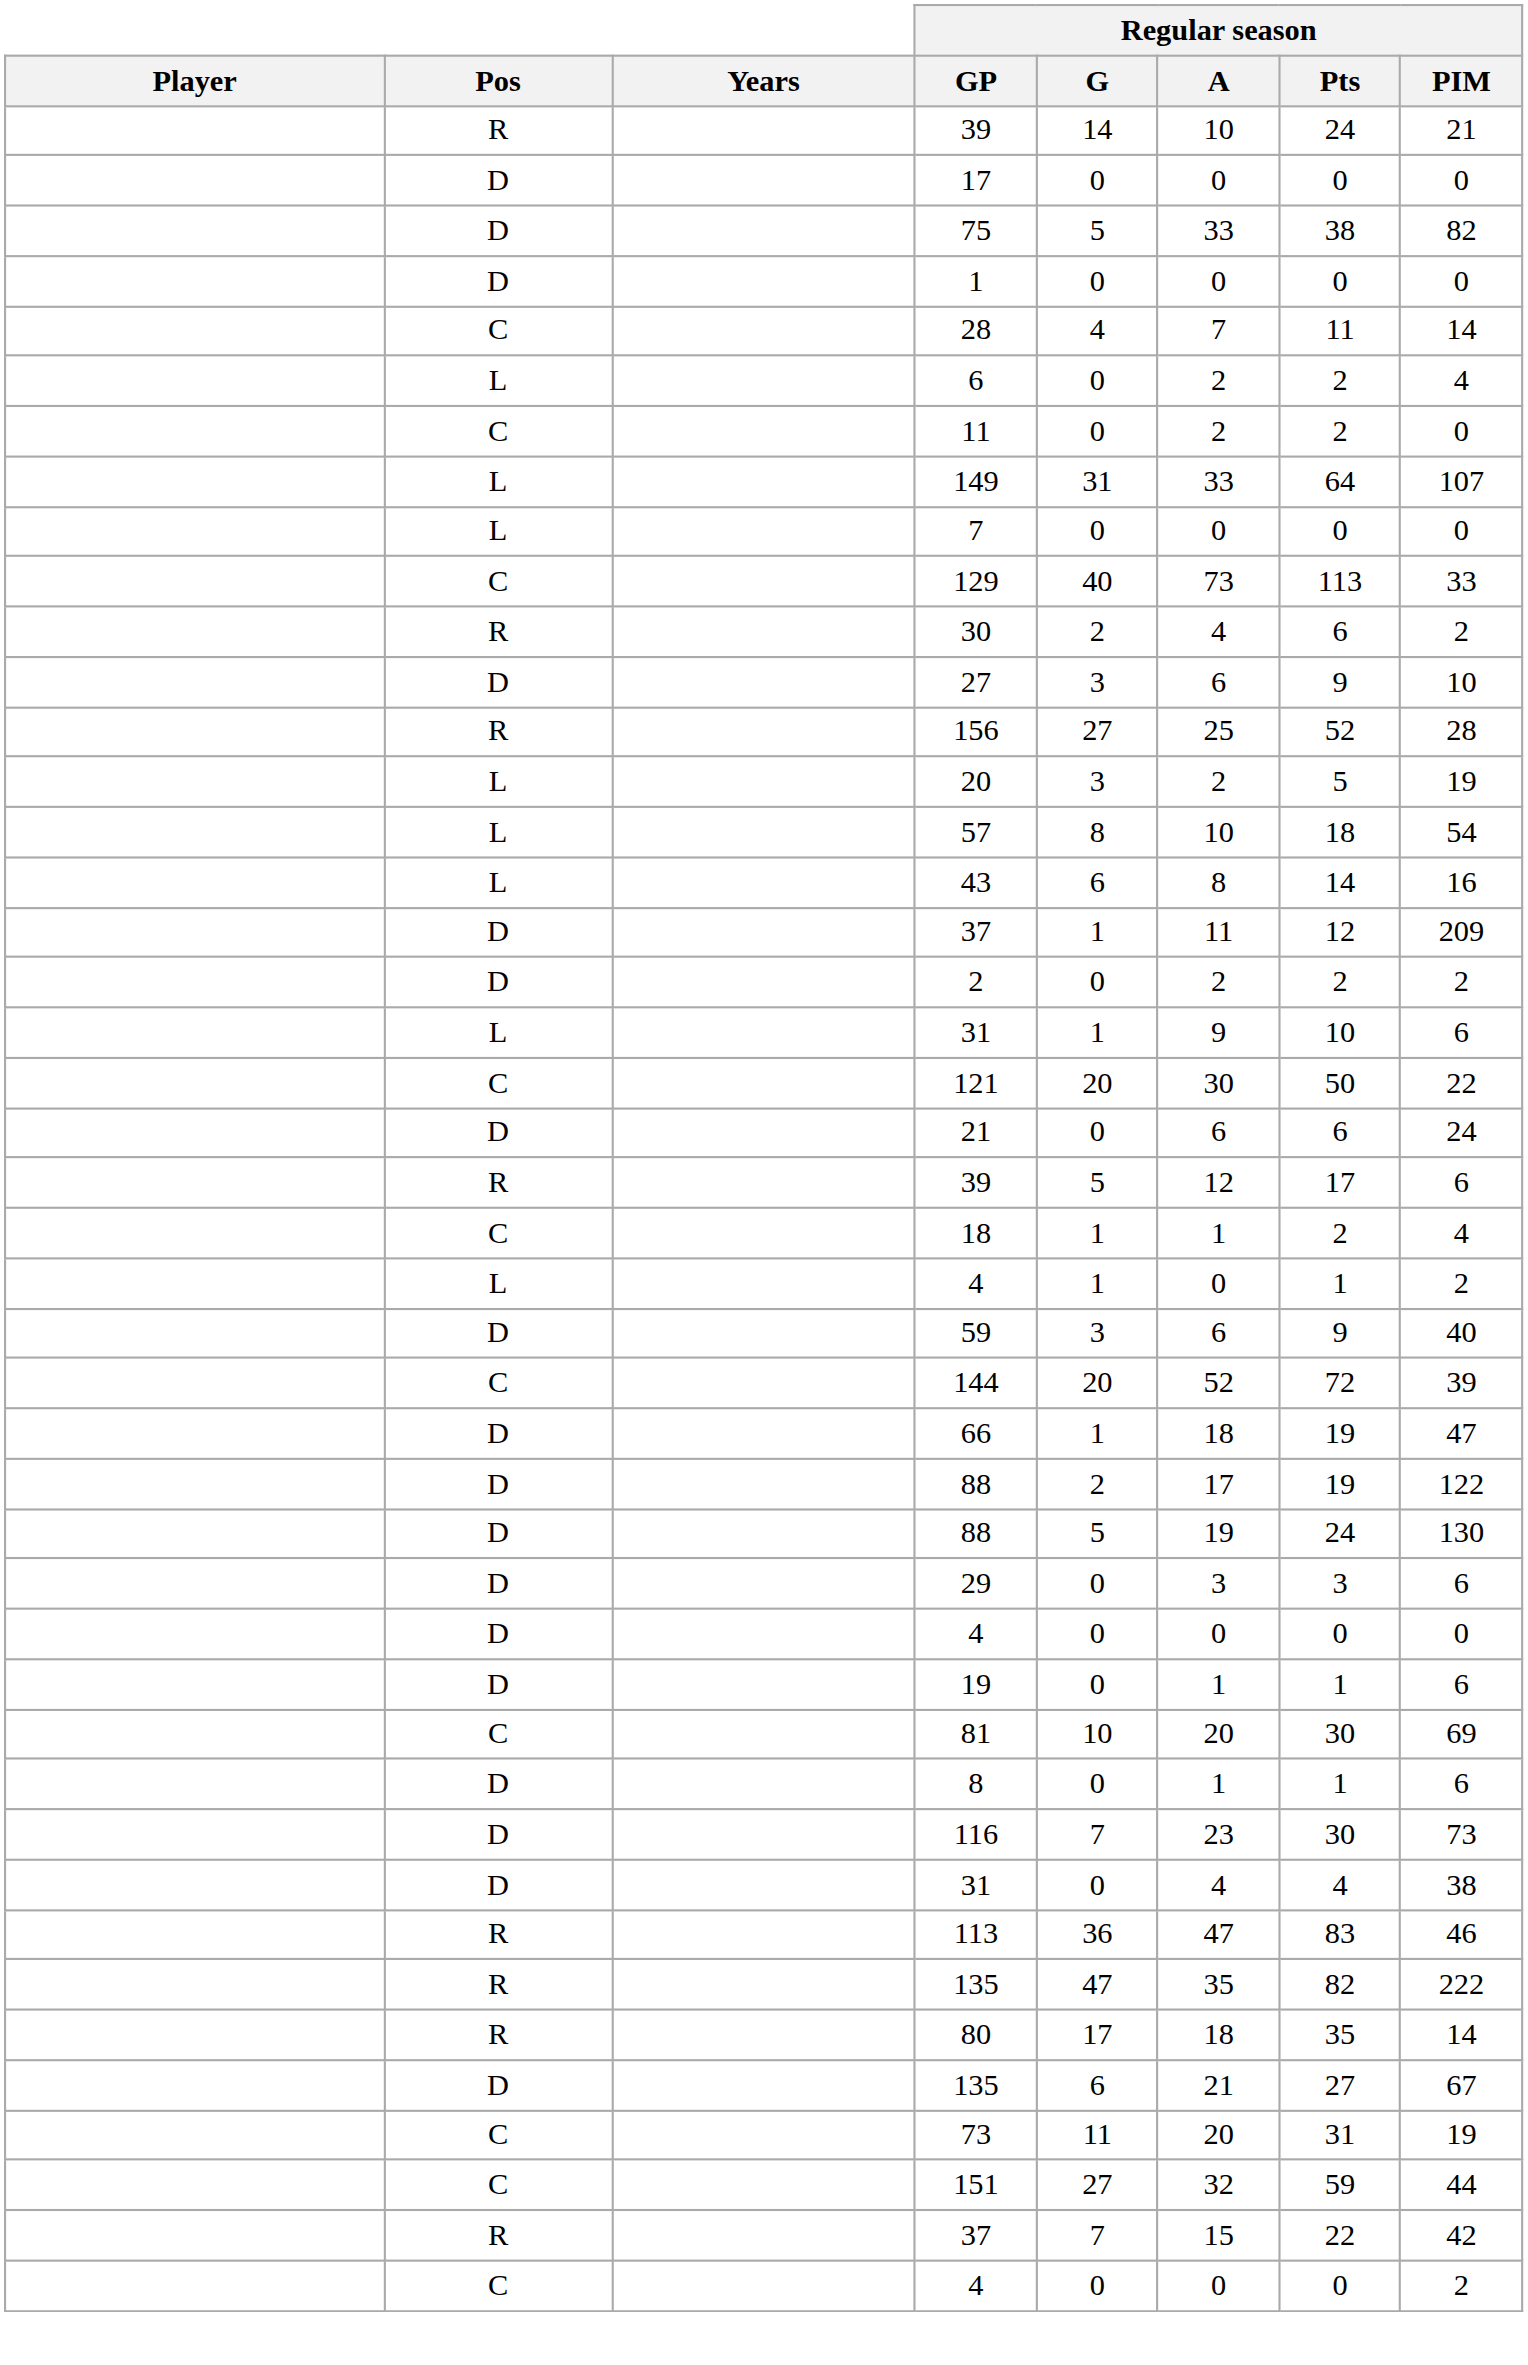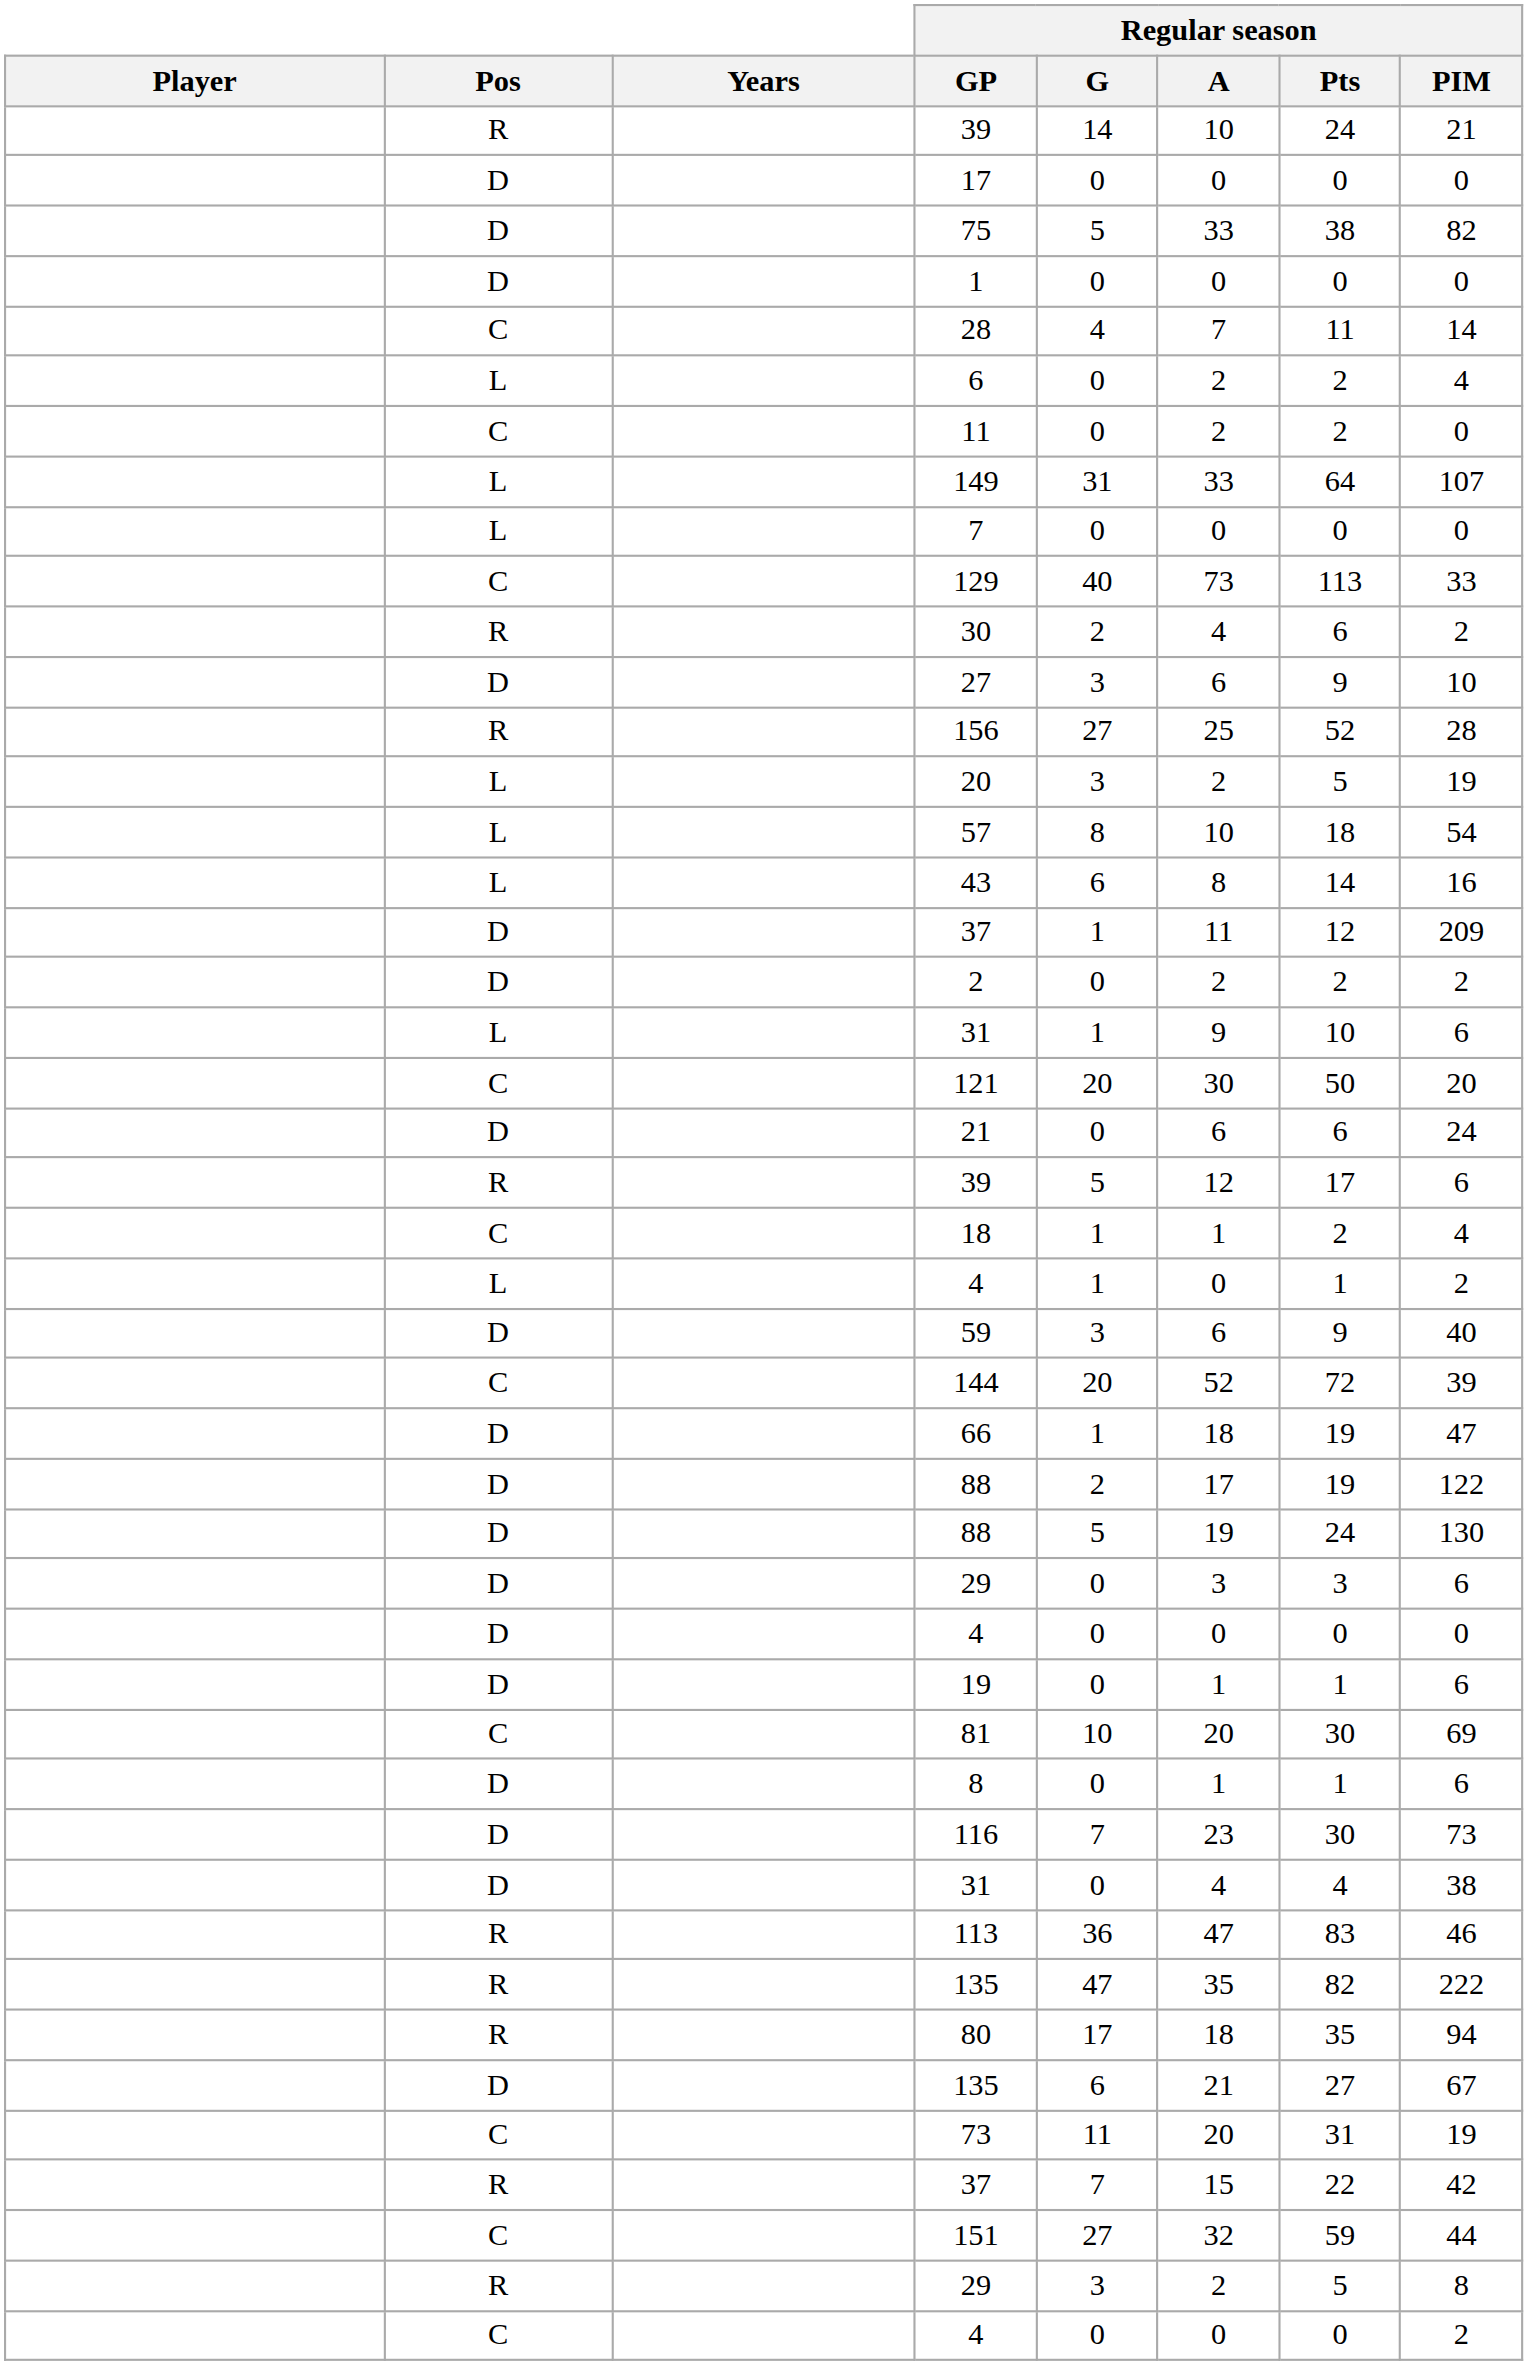 <table class="wikitable sortable" style="text-align:center; border:0; background:white; width:50em; font-size:90%;">
 <tr>
 <th colspan=3 style="border:0; background:white;"></th>
 <th colspan=5>Regular season</th>
 </tr>
 <tr>
 <th style="width:25%;">Player</th>
 <th style="width:15%;">Pos</th>
 <th style="width:20%;">Years</th>
 <th data-sort-type="number" style="width:8%;">GP</th>
 <th data-sort-type="number" style="width:8%;">G</th>
 <th data-sort-type="number" style="width:8%;">A</th>
 <th data-sort-type="number" style="width:8%;">Pts</th>
 <th data-sort-type="number" style="width:8%;">PIM</th>
 </tr>
 <tr>
 <td></td>
 <td>R</td>
 <td></td>
 <td>39</td>
 <td>14</td>
 <td>10</td>
 <td>24</td>
 <td>21</td>
 </tr>
 <tr>
 <td></td>
 <td>D</td>
 <td></td>
 <td>17</td>
 <td>0</td>
 <td>0</td>
 <td>0</td>
 <td>0</td>
 </tr>
 <tr>
 <td></td>
 <td>D</td>
 <td></td>
 <td>75</td>
 <td>5</td>
 <td>33</td>
 <td>38</td>
 <td>82</td>
 </tr>
 <tr>
 <td></td>
 <td>D</td>
 <td></td>
 <td>1</td>
 <td>0</td>
 <td>0</td>
 <td>0</td>
 <td>0</td>
 </tr>
 <tr>
 <td></td>
 <td>C</td>
 <td></td>
 <td>28</td>
 <td>4</td>
 <td>7</td>
 <td>11</td>
 <td>14</td>
 </tr>
 <tr>
 <td></td>
 <td>L</td>
 <td></td>
 <td>6</td>
 <td>0</td>
 <td>2</td>
 <td>2</td>
 <td>4</td>
 </tr>
 <tr>
 <td></td>
 <td>C</td>
 <td></td>
 <td>11</td>
 <td>0</td>
 <td>2</td>
 <td>2</td>
 <td>0</td>
 </tr>
 <tr>
 <td></td>
 <td>L</td>
 <td></td>
 <td>149</td>
 <td>31</td>
 <td>33</td>
 <td>64</td>
 <td>107</td>
 </tr>
 <tr>
 <td></td>
 <td>L</td>
 <td></td>
 <td>7</td>
 <td>0</td>
 <td>0</td>
 <td>0</td>
 <td>0</td>
 </tr>
 <tr>
 <td></td>
 <td>C</td>
 <td></td>
 <td>129</td>
 <td>40</td>
 <td>73</td>
 <td>113</td>
 <td>33</td>
 </tr>
 <tr>
 <td></td>
 <td>R</td>
 <td></td>
 <td>30</td>
 <td>2</td>
 <td>4</td>
 <td>6</td>
 <td>2</td>
 </tr>
 <tr>
 <td></td>
 <td>D</td>
 <td></td>
 <td>27</td>
 <td>3</td>
 <td>6</td>
 <td>9</td>
 <td>10</td>
 </tr>
 <tr>
 <td></td>
 <td>R</td>
 <td></td>
 <td>156</td>
 <td>27</td>
 <td>25</td>
 <td>52</td>
 <td>28</td>
 </tr>
 <tr>
 <td></td>
 <td>L</td>
 <td></td>
 <td>20</td>
 <td>3</td>
 <td>2</td>
 <td>5</td>
 <td>19</td>
 </tr>
 <tr>
 <td></td>
 <td>L</td>
 <td></td>
 <td>57</td>
 <td>8</td>
 <td>10</td>
 <td>18</td>
 <td>54</td>
 </tr>
 <tr>
 <td></td>
 <td>L</td>
 <td></td>
 <td>43</td>
 <td>6</td>
 <td>8</td>
 <td>14</td>
 <td>16</td>
 </tr>
 <tr>
 <td></td>
 <td>D</td>
 <td></td>
 <td>37</td>
 <td>1</td>
 <td>11</td>
 <td>12</td>
 <td>209</td>
 </tr>
 <tr>
 <td></td>
 <td>D</td>
 <td></td>
 <td>2</td>
 <td>0</td>
 <td>2</td>
 <td>2</td>
 <td>2</td>
 </tr>
 <tr>
 <td></td>
 <td>L</td>
 <td></td>
 <td>31</td>
 <td>1</td>
 <td>9</td>
 <td>10</td>
 <td>6</td>
 </tr>
 <tr>
 <td></td>
 <td>C</td>
 <td></td>
 <td>121</td>
 <td>20</td>
 <td>30</td>
 <td>50</td>
-<td>22</td>
+<td>20</td>
 </tr>
 <tr>
 <td></td>
 <td>D</td>
 <td></td>
 <td>21</td>
 <td>0</td>
 <td>6</td>
 <td>6</td>
 <td>24</td>
 </tr>
 <tr>
 <td></td>
 <td>R</td>
 <td></td>
 <td>39</td>
 <td>5</td>
 <td>12</td>
 <td>17</td>
 <td>6</td>
 </tr>
 <tr>
 <td></td>
 <td>C</td>
 <td></td>
 <td>18</td>
 <td>1</td>
 <td>1</td>
 <td>2</td>
 <td>4</td>
 </tr>
 <tr>
 <td></td>
 <td>L</td>
 <td></td>
 <td>4</td>
 <td>1</td>
 <td>0</td>
 <td>1</td>
 <td>2</td>
 </tr>
 <tr>
 <td></td>
 <td>D</td>
 <td></td>
 <td>59</td>
 <td>3</td>
 <td>6</td>
 <td>9</td>
 <td>40</td>
 </tr>
 <tr>
 <td></td>
 <td>C</td>
 <td></td>
 <td>144</td>
 <td>20</td>
 <td>52</td>
 <td>72</td>
 <td>39</td>
 </tr>
 <tr>
 <td></td>
 <td>D</td>
 <td></td>
 <td>66</td>
 <td>1</td>
 <td>18</td>
 <td>19</td>
 <td>47</td>
 </tr>
 <tr>
 <td></td>
 <td>D</td>
 <td></td>
 <td>88</td>
 <td>2</td>
 <td>17</td>
 <td>19</td>
 <td>122</td>
 </tr>
 <tr>
 <td></td>
 <td>D</td>
 <td></td>
 <td>88</td>
 <td>5</td>
 <td>19</td>
 <td>24</td>
 <td>130</td>
 </tr>
 <tr>
 <td></td>
 <td>D</td>
 <td></td>
 <td>29</td>
 <td>0</td>
 <td>3</td>
 <td>3</td>
 <td>6</td>
 </tr>
 <tr>
 <td></td>
 <td>D</td>
 <td></td>
 <td>4</td>
 <td>0</td>
 <td>0</td>
 <td>0</td>
 <td>0</td>
 </tr>
 <tr>
 <td></td>
 <td>D</td>
 <td></td>
 <td>19</td>
 <td>0</td>
 <td>1</td>
 <td>1</td>
 <td>6</td>
 </tr>
 <tr>
 <td></td>
 <td>C</td>
 <td></td>
 <td>81</td>
 <td>10</td>
 <td>20</td>
 <td>30</td>
 <td>69</td>
 </tr>
 <tr>
 <td></td>
 <td>D</td>
 <td></td>
 <td>8</td>
 <td>0</td>
 <td>1</td>
 <td>1</td>
 <td>6</td>
 </tr>
 <tr>
 <td></td>
 <td>D</td>
 <td></td>
 <td>116</td>
 <td>7</td>
 <td>23</td>
 <td>30</td>
 <td>73</td>
 </tr>
 <tr>
 <td></td>
 <td>D</td>
 <td></td>
 <td>31</td>
 <td>0</td>
 <td>4</td>
 <td>4</td>
 <td>38</td>
 </tr>
 <tr>
 <td></td>
 <td>R</td>
 <td></td>
 <td>113</td>
 <td>36</td>
 <td>47</td>
 <td>83</td>
 <td>46</td>
 </tr>
 <tr>
 <td></td>
 <td>R</td>
 <td></td>
 <td>135</td>
 <td>47</td>
 <td>35</td>
 <td>82</td>
 <td>222</td>
 </tr>
 <tr>
 <td></td>
 <td>R</td>
 <td></td>
 <td>80</td>
 <td>17</td>
 <td>18</td>
 <td>35</td>
-<td>14</td>
+<td>94</td>
 </tr>
 <tr>
 <td></td>
 <td>D</td>
 <td></td>
 <td>135</td>
 <td>6</td>
 <td>21</td>
 <td>27</td>
 <td>67</td>
 </tr>
 <tr>
 <td></td>
 <td>C</td>
 <td></td>
 <td>73</td>
 <td>11</td>
 <td>20</td>
 <td>31</td>
 <td>19</td>
 </tr>
 <tr>
 <td></td>
+<td>R</td>
+<td></td>
+<td>37</td>
+<td>7</td>
+<td>15</td>
+<td>22</td>
+<td>42</td>
+</tr>
+<tr>
+<td></td>
 <td>C</td>
 <td></td>
 <td>151</td>
 <td>27</td>
 <td>32</td>
 <td>59</td>
 <td>44</td>
 </tr>
 <tr>
 <td></td>
 <td>R</td>
 <td></td>
-<td>37</td>
-<td>7</td>
-<td>15</td>
-<td>22</td>
-<td>42</td>
+<td>29</td>
+<td>3</td>
+<td>2</td>
+<td>5</td>
+<td>8</td>
 </tr>
 <tr>
 <td></td>
 <td>C</td>
 <td></td>
 <td>4</td>
 <td>0</td>
 <td>0</td>
 <td>0</td>
 <td>2</td>
 </tr>
 </table>
